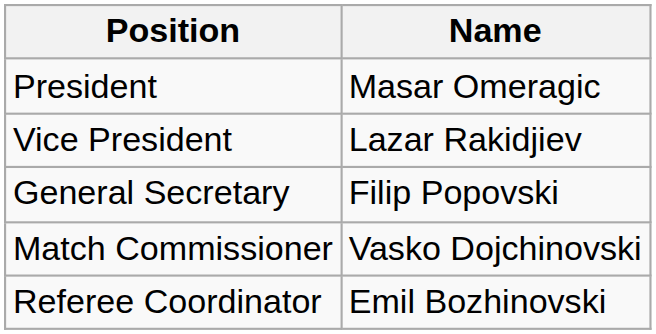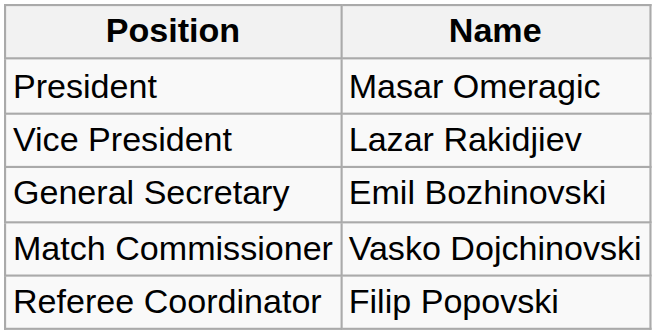 <table class="wikitable">
 <tr>
 <th>Position</th>
 <th>Name</th>
 </tr>
 <tr>
 <td>President</td>
 <td>Masar Omeragic</td>
 </tr>
 <tr>
 <td>Vice President</td>
 <td>Lazar Rakidjiev</td>
 </tr>
 <tr>
 <td>General Secretary</td>
-<td>Filip Popovski</td>
+<td>Emil Bozhinovski</td>
 </tr>
 <tr>
 <td>Match Commissioner</td>
 <td>Vasko Dojchinovski</td>
 </tr>
 <tr>
 <td>Referee Coordinator</td>
-<td>Emil Bozhinovski</td>
+<td>Filip Popovski</td>
 </tr>
 </table>
